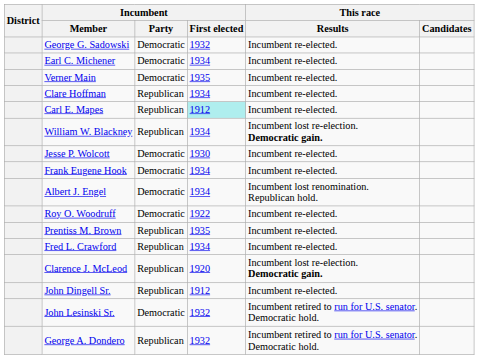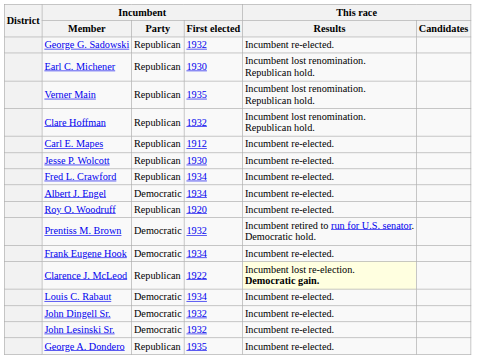 <table class=wikitable>
 <tr>
 <th rowspan=2>District</th>
 <th colspan=3>Incumbent</th>
 <th colspan=2>This race</th>
 </tr>
 <tr>
 <th>Member</th>
 <th>Party</th>
 <th>First elected</th>
 <th>Results</th>
 <th>Candidates</th>
 </tr>
 <tr>
 <th></th>
 <td><a href='#'>George G. Sadowski</a></td>
-<td>Democratic</td>
+<td>Republican</td>
 <td><a href='#'>1932</a></td>
 <td>Incumbent re-elected.</td>
 <td nowrap></td>
 </tr>
 <tr>
 <th></th>
 <td><a href='#'>Earl C. Michener</a></td>
-<td>Democratic</td>
-<td><a href='#'>1934</a></td>
-<td>Incumbent re-elected.</td>
+<td>Republican</td>
+<td><a href='#'>1930</a></td>
+<td>Incumbent lost renomination.<br>Republican hold.</td>
 <td nowrap></td>
 </tr>
 <tr>
 <th></th>
 <td><a href='#'>Verner Main</a></td>
-<td>Democratic</td>
+<td>Republican</td>
 <td><a href='#'>1935 </a></td>
-<td>Incumbent re-elected.</td>
+<td>Incumbent lost renomination.<br>Republican hold.</td>
 <td nowrap></td>
 </tr>
 <tr>
 <th></th>
 <td><a href='#'>Clare Hoffman</a></td>
 <td>Republican</td>
-<td><a href='#'>1934</a></td>
-<td>Incumbent re-elected.</td>
+<td><a href='#'>1932</a></td>
+<td>Incumbent lost renomination.<br>Republican hold.</td>
 <td nowrap></td>
 </tr>
 <tr>
 <th></th>
 <td><a href='#'>Carl E. Mapes</a></td>
 <td>Republican</td>
-<td style="background: paleturquoise;"><a href='#'>1912</a></td>
+<td><a href='#'>1912</a></td>
 <td>Incumbent re-elected.</td>
 <td nowrap></td>
 </tr>
 <tr>
 <th></th>
-<td><a href='#'>William W. Blackney</a></td>
+<td><a href='#'>Jesse P. Wolcott</a></td>
 <td>Republican</td>
-<td><a href='#'>1934</a></td>
-<td>Incumbent lost re-election.<br><strong>Democratic gain.</strong></td>
-<td nowrap></td>
-</tr>
-<tr>
-<th></th>
-<td><a href='#'>Jesse P. Wolcott</a></td>
-<td>Democratic</td>
 <td><a href='#'>1930</a></td>
-<td>Incumbent re-elected.</td>
-<td nowrap></td>
-</tr>
-<tr>
-<th></th>
-<td><a href='#'>Frank Eugene Hook</a></td>
-<td>Democratic</td>
-<td><a href='#'>1934</a></td>
-<td>Incumbent re-elected.</td>
-<td nowrap></td>
-</tr>
-<tr>
-<th></th>
-<td><a href='#'>Albert J. Engel</a></td>
-<td>Democratic</td>
-<td><a href='#'>1934</a></td>
-<td>Incumbent lost renomination.<br>Republican hold.</td>
-<td nowrap></td>
-</tr>
-<tr>
-<th></th>
-<td><a href='#'>Roy O. Woodruff</a></td>
-<td>Democratic</td>
-<td><a href='#'>1922</a></td>
-<td>Incumbent re-elected.</td>
-<td nowrap></td>
-</tr>
-<tr>
-<th></th>
-<td><a href='#'>Prentiss M. Brown</a></td>
-<td>Republican</td>
-<td><a href='#'>1935</a></td>
 <td>Incumbent re-elected.</td>
 <td nowrap></td>
 </tr>
 <tr>
 <th></th>
 <td><a href='#'>Fred L. Crawford</a></td>
 <td>Republican</td>
 <td><a href='#'>1934</a></td>
 <td>Incumbent re-elected.</td>
 <td nowrap></td>
 </tr>
 <tr>
 <th></th>
+<td><a href='#'>Albert J. Engel</a></td>
+<td>Democratic</td>
+<td><a href='#'>1934</a></td>
+<td>Incumbent re-elected.</td>
+<td nowrap></td>
+</tr>
+<tr>
+<th></th>
+<td><a href='#'>Roy O. Woodruff</a></td>
+<td>Republican</td>
+<td><a href='#'>1920</a></td>
+<td>Incumbent re-elected.</td>
+<td nowrap></td>
+</tr>
+<tr>
+<th></th>
+<td><a href='#'>Prentiss M. Brown</a></td>
+<td>Democratic</td>
+<td><a href='#'>1932</a></td>
+<td>Incumbent retired to <a href='#'>run for U.S. senator</a>.<br>Democratic hold.</td>
+<td nowrap></td>
+</tr>
+<tr>
+<th></th>
+<td><a href='#'>Frank Eugene Hook</a></td>
+<td>Democratic</td>
+<td><a href='#'>1934</a></td>
+<td>Incumbent re-elected.</td>
+<td nowrap></td>
+</tr>
+<tr>
+<th></th>
 <td><a href='#'>Clarence J. McLeod</a></td>
 <td>Republican</td>
-<td><a href='#'>1920</a></td>
-<td>Incumbent lost re-election.<br><strong>Democratic gain.</strong></td>
+<td><a href='#'>1922</a></td>
+<td style="background: lightyellow;">Incumbent lost re-election.<br><strong>Democratic gain.</strong></td>
+<td nowrap></td>
+</tr>
+<tr>
+<th></th>
+<td><a href='#'>Louis C. Rabaut</a></td>
+<td>Democratic</td>
+<td><a href='#'>1934</a></td>
+<td>Incumbent re-elected.</td>
 <td nowrap></td>
 </tr>
 <tr>
 <th></th>
 <td><a href='#'>John Dingell Sr.</a></td>
-<td>Republican</td>
-<td><a href='#'>1912</a></td>
+<td>Democratic</td>
+<td><a href='#'>1932</a></td>
 <td>Incumbent re-elected.</td>
 <td nowrap></td>
 </tr>
 <tr>
 <th></th>
 <td><a href='#'>John Lesinski Sr.</a></td>
 <td>Democratic</td>
 <td><a href='#'>1932</a></td>
-<td>Incumbent retired to <a href='#'>run for U.S. senator</a>.<br>Democratic hold.</td>
+<td>Incumbent re-elected.</td>
 <td nowrap></td>
 </tr>
 <tr>
 <th></th>
 <td><a href='#'>George A. Dondero</a></td>
 <td>Republican</td>
-<td><a href='#'>1932</a></td>
-<td>Incumbent retired to <a href='#'>run for U.S. senator</a>.<br>Democratic hold.</td>
+<td><a href='#'>1935</a></td>
+<td>Incumbent re-elected.</td>
 <td nowrap></td>
 </tr>
 </table>
